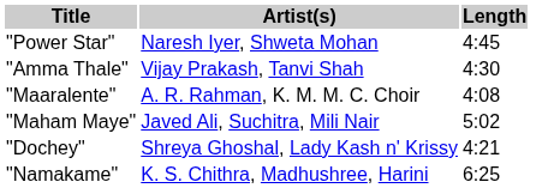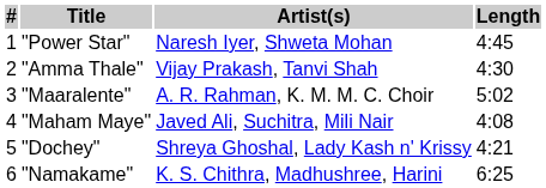 <table class="tracklist">
 <tr style="background:#ccc; text-align:center;">
+<th>#</th>
 <th>Title</th>
 <th>Artist(s)</th>
 <th>Length</th>
 </tr>
 <tr>
+<td>1</td>
 <td>"Power Star"</td>
 <td><a href='#'>Naresh Iyer</a>, <a href='#'>Shweta Mohan</a></td>
 <td>4:45</td>
 </tr>
 <tr>
+<td>2</td>
 <td>"Amma Thale"</td>
 <td><a href='#'>Vijay Prakash</a>, <a href='#'>Tanvi Shah</a></td>
 <td>4:30</td>
 </tr>
 <tr>
+<td>3</td>
 <td>"Maaralente"</td>
 <td><a href='#'>A. R. Rahman</a>, K. M. M. C. Choir</td>
+<td>5:02</td>
+</tr>
+<tr>
+<td>4</td>
+<td>"Maham Maye"</td>
+<td><a href='#'>Javed Ali</a>, <a href='#'>Suchitra</a>, <a href='#'>Mili Nair</a></td>
 <td>4:08</td>
 </tr>
 <tr>
-<td>"Maham Maye"</td>
-<td><a href='#'>Javed Ali</a>, <a href='#'>Suchitra</a>, <a href='#'>Mili Nair</a></td>
-<td>5:02</td>
-</tr>
-<tr>
+<td>5</td>
 <td>"Dochey"</td>
 <td><a href='#'>Shreya Ghoshal</a>, <a href='#'>Lady Kash n' Krissy</a></td>
 <td>4:21</td>
 </tr>
 <tr>
+<td>6</td>
 <td>"Namakame"</td>
 <td><a href='#'>K. S. Chithra</a>, <a href='#'>Madhushree</a>, <a href='#'>Harini</a></td>
 <td>6:25</td>
 </tr>
 </table>
